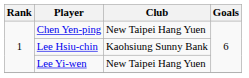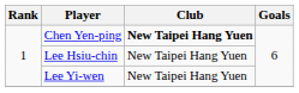 <table class="wikitable" style="text-align:center">
 <tr>
 <th>Rank</th>
 <th>Player</th>
 <th>Club</th>
 <th>Goals</th>
 </tr>
 <tr>
 <td rowspan="3">1</td>
 <td align="left"> <a href='#'>Chen Yen-ping</a></td>
-<td align="left">New Taipei Hang Yuen</td>
+<td align="left"><strong>New Taipei Hang Yuen</strong></td>
 <td rowspan="3">6</td>
 </tr>
 <tr>
 <td align="left"> <a href='#'>Lee Hsiu-chin</a></td>
-<td align="left">Kaohsiung Sunny Bank</td>
+<td align="left">New Taipei Hang Yuen</td>
 </tr>
 <tr>
 <td align="left"> <a href='#'>Lee Yi-wen</a></td>
 <td align="left">New Taipei Hang Yuen</td>
 </tr>
 <tr>
 </tr>
 </table>
